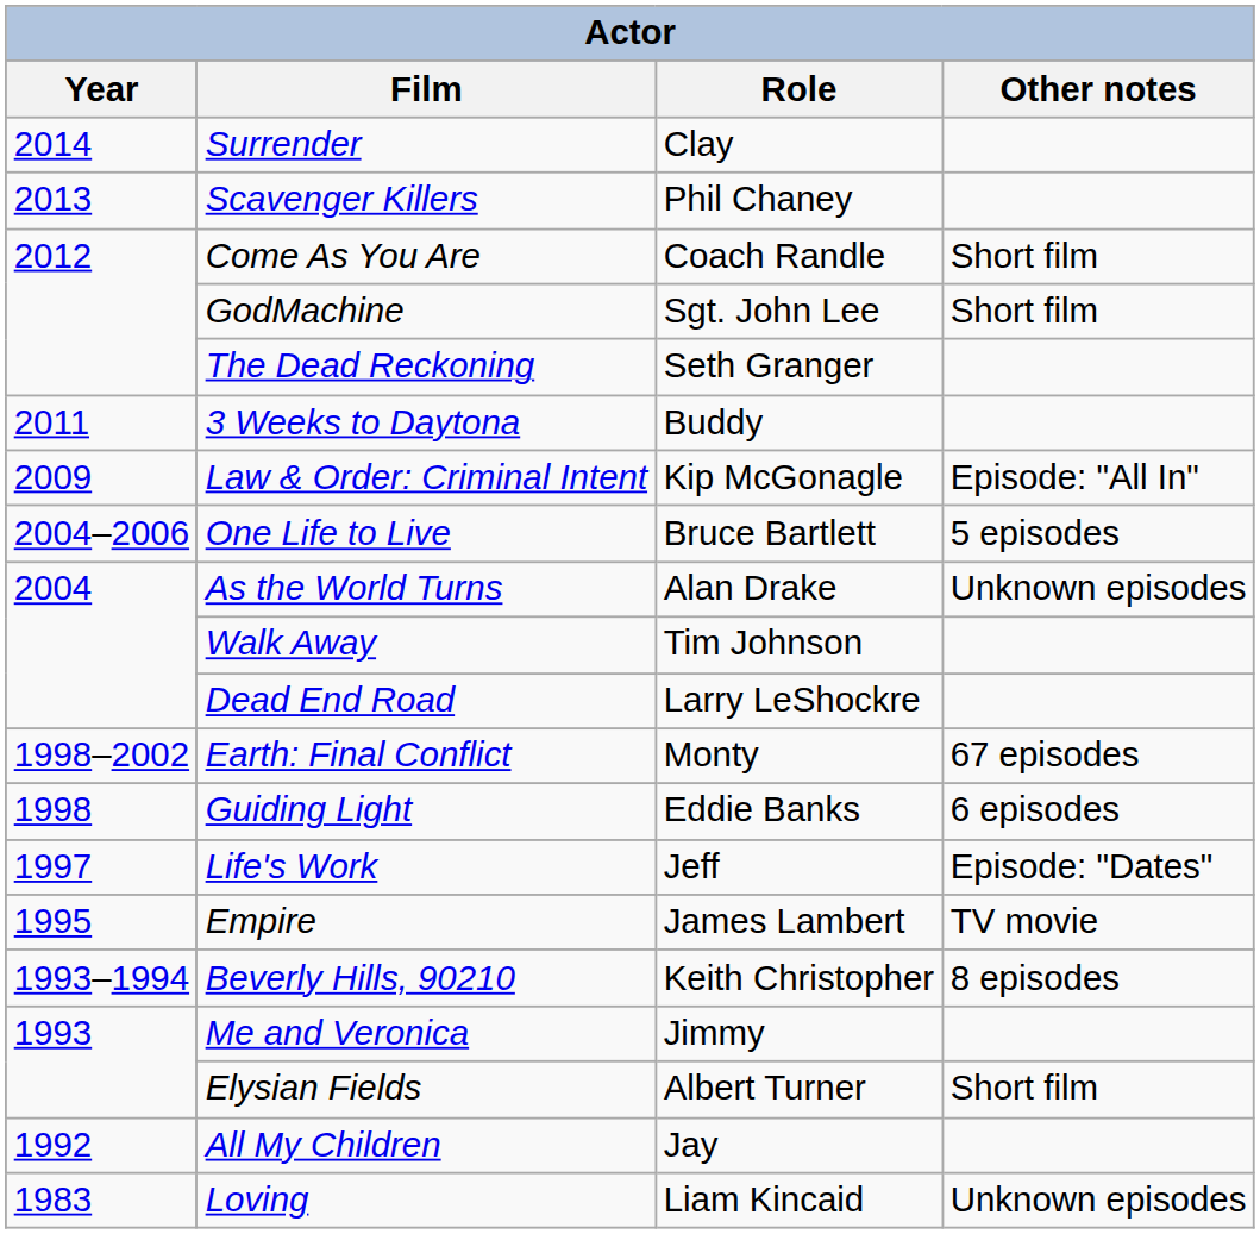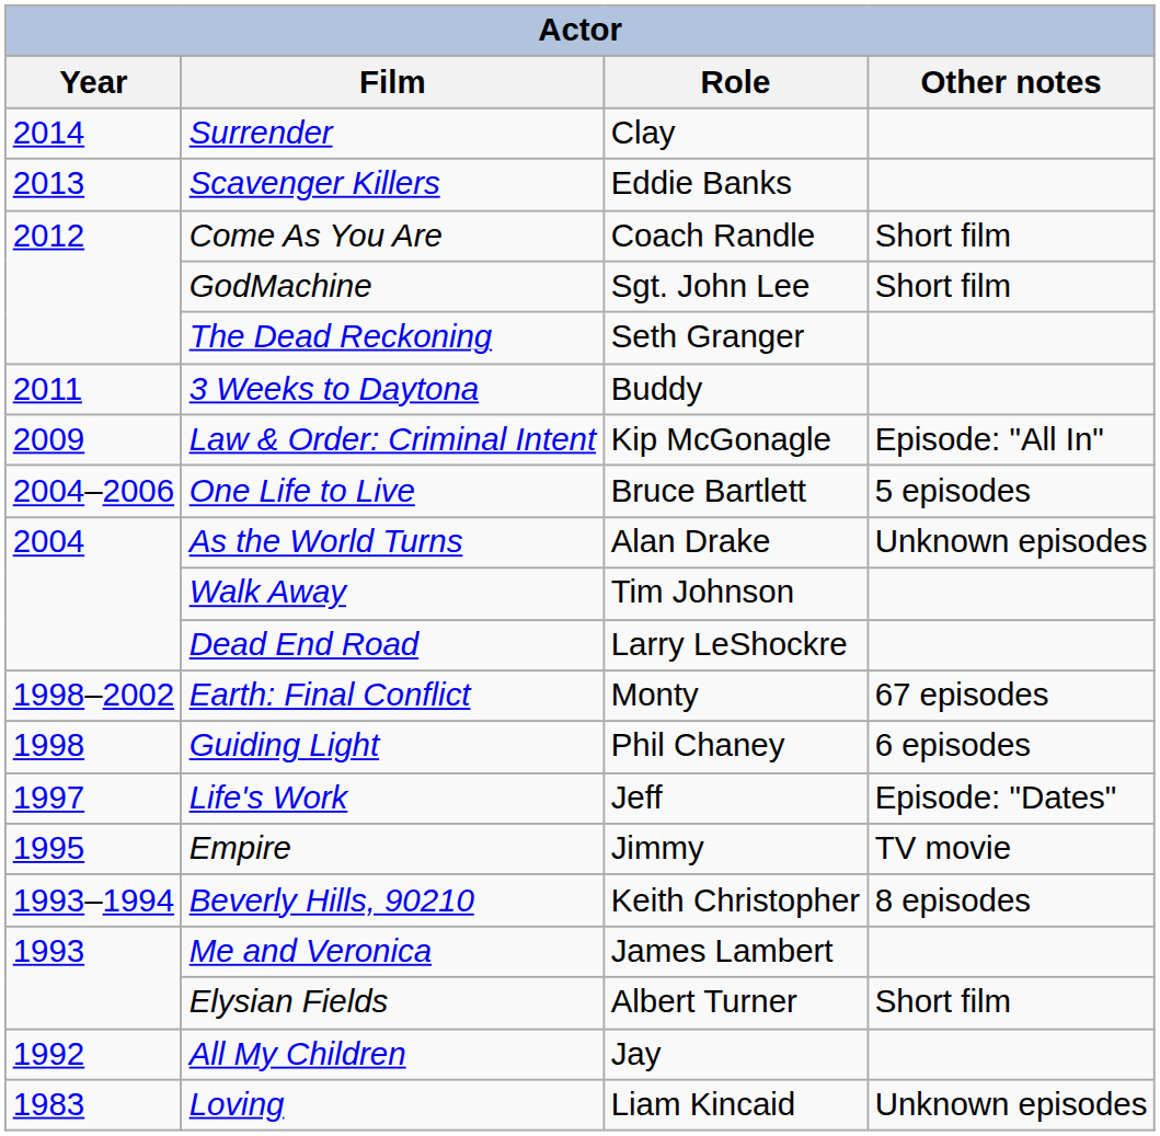 <table class="wikitable">
 <tr>
 <th colspan="5" style="background: LightSteelBlue;">Actor</th>
 </tr>
 <tr bgcolor="#CCCCCC" align="center">
 <th>Year</th>
 <th>Film</th>
 <th>Role</th>
 <th colspan="2">Other notes</th>
 </tr>
 <tr valign="top">
 <td><a href='#'>2014</a></td>
 <td><em><a href='#'>Surrender</a></em></td>
 <td>Clay</td>
 <td></td>
 </tr>
 <tr valign="top">
 <td><a href='#'>2013</a></td>
 <td><em><a href='#'>Scavenger Killers</a></em></td>
-<td>Phil Chaney</td>
+<td>Eddie Banks</td>
 <td></td>
 </tr>
 <tr valign="top">
 <td rowspan="3"><a href='#'>2012</a></td>
 <td><em>Come As You Are</em></td>
 <td>Coach Randle</td>
 <td>Short film</td>
 </tr>
 <tr valign="top">
 <td><em>GodMachine</em></td>
 <td>Sgt. John Lee</td>
 <td>Short film</td>
 </tr>
 <tr valign="top">
 <td><em><a href='#'>The Dead Reckoning</a></em></td>
 <td>Seth Granger</td>
 <td></td>
 </tr>
 <tr valign="top">
 <td><a href='#'>2011</a></td>
 <td><em><a href='#'>3 Weeks to Daytona</a></em></td>
 <td>Buddy</td>
 <td></td>
 </tr>
 <tr valign="top">
 <td><a href='#'>2009</a></td>
 <td><em><a href='#'>Law & Order: Criminal Intent</a></em></td>
 <td>Kip McGonagle</td>
 <td>Episode: "All In"</td>
 </tr>
 <tr valign="top">
 <td><a href='#'>2004</a>–<a href='#'>2006</a></td>
 <td><em><a href='#'>One Life to Live</a></em></td>
 <td>Bruce Bartlett</td>
 <td>5 episodes</td>
 </tr>
 <tr valign="top">
 <td rowspan="3"><a href='#'>2004</a></td>
 <td><em><a href='#'>As the World Turns</a></em></td>
 <td>Alan Drake</td>
 <td>Unknown episodes</td>
 </tr>
 <tr valign="top">
 <td><em><a href='#'>Walk Away</a></em></td>
 <td>Tim Johnson</td>
 <td></td>
 </tr>
 <tr valign="top">
 <td><em><a href='#'>Dead End Road</a></em></td>
 <td>Larry LeShockre</td>
 <td></td>
 </tr>
 <tr valign="top">
 <td><a href='#'>1998</a>–<a href='#'>2002</a></td>
 <td><em><a href='#'>Earth: Final Conflict</a></em></td>
 <td>Monty</td>
 <td>67 episodes</td>
 </tr>
 <tr valign="top">
 <td><a href='#'>1998</a></td>
 <td><em><a href='#'>Guiding Light</a></em></td>
-<td>Eddie Banks</td>
+<td>Phil Chaney</td>
 <td>6 episodes</td>
 </tr>
 <tr valign="top">
 <td><a href='#'>1997</a></td>
 <td><em><a href='#'>Life's Work</a></em></td>
 <td>Jeff</td>
 <td>Episode: "Dates"</td>
 </tr>
 <tr valign="top">
 <td><a href='#'>1995</a></td>
 <td><em>Empire</em></td>
-<td>James Lambert</td>
+<td>Jimmy</td>
 <td>TV movie</td>
 </tr>
 <tr valign="top">
 <td><a href='#'>1993</a>–<a href='#'>1994</a></td>
 <td><em><a href='#'>Beverly Hills, 90210</a></em></td>
 <td>Keith Christopher</td>
 <td>8 episodes</td>
 </tr>
 <tr valign="top">
 <td rowspan="2"><a href='#'>1993</a></td>
 <td><em><a href='#'>Me and Veronica</a></em></td>
-<td>Jimmy</td>
+<td>James Lambert</td>
 <td></td>
 </tr>
 <tr valign="top">
 <td><em>Elysian Fields</em></td>
 <td>Albert Turner</td>
 <td>Short film</td>
 </tr>
 <tr valign="top">
 <td><a href='#'>1992</a></td>
 <td><em><a href='#'>All My Children</a></em></td>
 <td>Jay</td>
 <td></td>
 </tr>
 <tr valign="top">
 <td><a href='#'>1983</a></td>
 <td><em><a href='#'>Loving</a></em></td>
 <td>Liam Kincaid</td>
 <td>Unknown episodes</td>
 </tr>
 </table>
